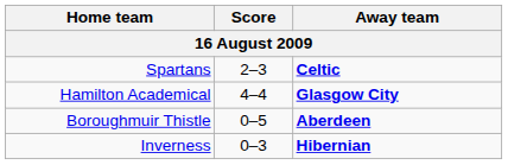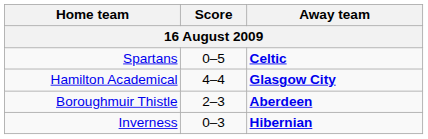 <table class="wikitable" style="border-collapse: collapse;">
 <tr>
 <th align="right" width="200">Home team</th>
 <th align="center" width="70">Score</th>
 <th align="left" width="200">Away team</th>
 </tr>
 <tr>
 <th colspan="3" align="center">16 August 2009</th>
 </tr>
 <tr>
 <td style="text-align:right;"><a href='#'>Spartans</a></td>
-<td style="text-align:center;">2–3</td>
+<td style="text-align:center;">0–5</td>
 <td style="text-align:left;"><strong><a href='#'>Celtic</a></strong></td>
 </tr>
 <tr>
 <td style="text-align:right;"><a href='#'>Hamilton Academical</a></td>
 <td style="text-align:center;">4–4</td>
 <td style="text-align:left;"><strong><a href='#'>Glasgow City</a></strong></td>
 </tr>
 <tr>
 <td style="text-align:right;"><a href='#'>Boroughmuir Thistle</a></td>
-<td style="text-align:center;">0–5</td>
+<td style="text-align:center;">2–3</td>
 <td style="text-align:left;"><strong><a href='#'>Aberdeen</a></strong></td>
 </tr>
 <tr>
 <td style="text-align:right;"><a href='#'>Inverness</a></td>
 <td style="text-align:center;">0–3</td>
 <td style="text-align:left;"><strong><a href='#'>Hibernian</a></strong></td>
 </tr>
 </table>
